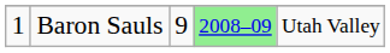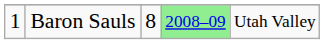 <table class="wikitable">
 <tr>
 </tr>
 <tr>
 <td>1</td>
 <td>Baron Sauls</td>
-<td>9</td>
+<td>8</td>
 <td style="background: lightgreen; font-size:80%;"><a href='#'>2008–09</a></td>
 <td style="font-size:80%;">Utah Valley</td>
 </tr>
 </table>
